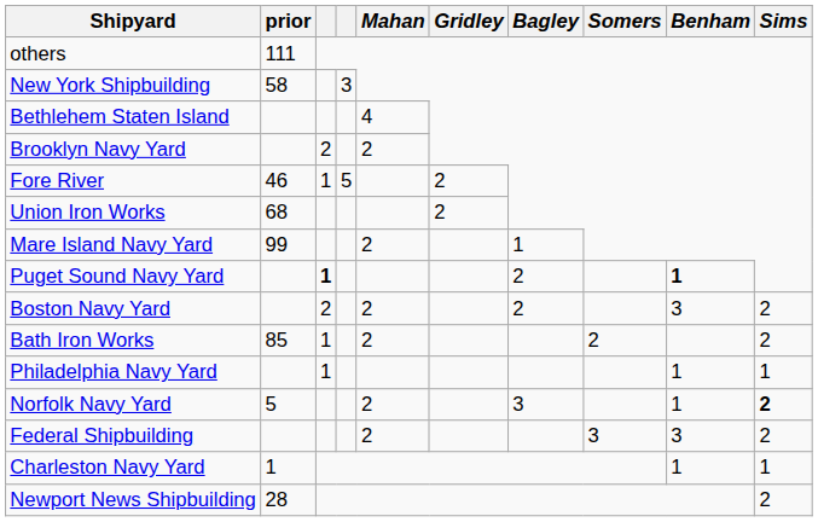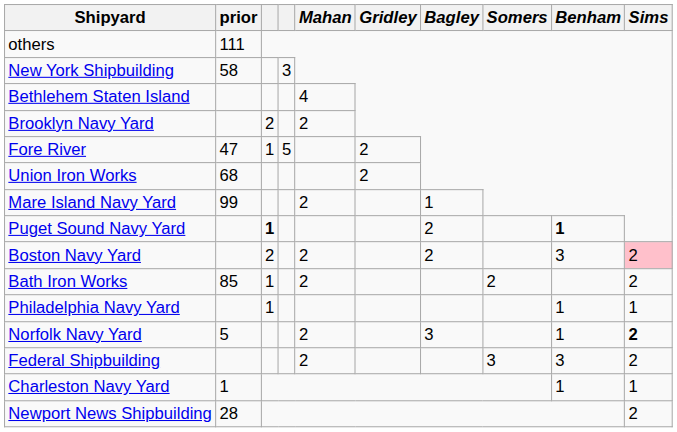 <table class="wikitable mw-collapsible mw-collapsed">
 <tr>
 <th>Shipyard</th>
 <th>prior</th>
 <th></th>
 <th></th>
 <th><em>Mahan</em></th>
 <th><em>Gridley</em></th>
 <th><em>Bagley</em></th>
 <th><em>Somers</em></th>
 <th><em> Benham</em></th>
 <th><em>Sims</em></th>
 </tr>
 <tr>
 <td>others</td>
 <td>111</td>
 </tr>
 <tr>
 <td><a href='#'>New York Shipbuilding</a></td>
 <td>58</td>
 <td></td>
 <td>3</td>
 </tr>
 <tr>
 <td><a href='#'>Bethlehem Staten Island</a></td>
 <td></td>
 <td></td>
 <td></td>
 <td>4</td>
 </tr>
 <tr>
 <td><a href='#'>Brooklyn Navy Yard</a></td>
 <td></td>
 <td>2</td>
 <td></td>
 <td>2</td>
 </tr>
 <tr>
 <td><a href='#'>Fore River</a></td>
-<td>46</td>
+<td>47</td>
 <td>1</td>
 <td>5</td>
 <td></td>
 <td>2</td>
 </tr>
 <tr>
 <td><a href='#'>Union Iron Works</a></td>
 <td>68</td>
 <td></td>
 <td></td>
 <td></td>
 <td>2</td>
 </tr>
 <tr>
 <td><a href='#'>Mare Island Navy Yard</a></td>
 <td>99</td>
 <td></td>
 <td></td>
 <td>2</td>
 <td></td>
 <td>1</td>
 </tr>
 <tr>
 <td><a href='#'>Puget Sound Navy Yard</a></td>
 <td></td>
 <td><strong>1</strong></td>
 <td></td>
 <td></td>
 <td></td>
 <td>2</td>
 <td></td>
 <td><strong>1</strong></td>
 </tr>
 <tr>
 <td><a href='#'>Boston Navy Yard</a></td>
 <td></td>
 <td>2</td>
 <td></td>
 <td>2</td>
 <td></td>
 <td>2</td>
 <td></td>
 <td>3</td>
-<td>2</td>
+<td style="background: pink;">2</td>
 </tr>
 <tr>
 <td><a href='#'>Bath Iron Works</a></td>
 <td>85</td>
 <td>1</td>
 <td></td>
 <td>2</td>
 <td></td>
 <td></td>
 <td>2</td>
 <td></td>
 <td>2</td>
 </tr>
 <tr>
 <td><a href='#'>Philadelphia Navy Yard</a></td>
 <td></td>
 <td>1</td>
 <td></td>
 <td></td>
 <td></td>
 <td></td>
 <td></td>
 <td>1</td>
 <td>1</td>
 </tr>
 <tr>
 <td><a href='#'>Norfolk Navy Yard</a></td>
 <td>5</td>
 <td></td>
 <td></td>
 <td>2</td>
 <td></td>
 <td>3</td>
 <td></td>
 <td>1</td>
 <td><strong>2</strong></td>
 </tr>
 <tr>
 <td><a href='#'>Federal Shipbuilding</a></td>
 <td></td>
 <td></td>
 <td></td>
 <td>2</td>
 <td></td>
 <td></td>
 <td>3</td>
 <td>3</td>
 <td>2</td>
 </tr>
 <tr>
 <td><a href='#'>Charleston Navy Yard</a></td>
 <td>1</td>
 <td colspan=6></td>
 <td>1</td>
 <td>1</td>
 </tr>
 <tr>
 <td><a href='#'>Newport News Shipbuilding</a></td>
 <td>28</td>
 <td colspan=7></td>
 <td>2</td>
 </tr>
 </table>
